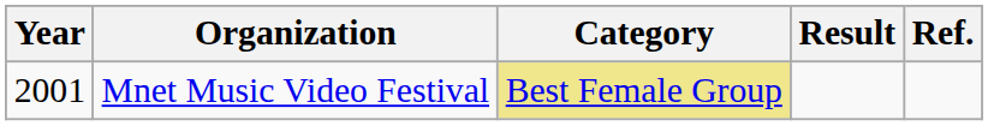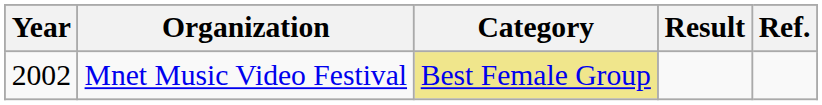 <table class="wikitable">
 <tr>
 <th scope="col">Year</th>
 <th scope="col">Organization</th>
 <th scope="col">Category</th>
 <th scope="col">Result</th>
 <th scope="col">Ref.</th>
 </tr>
 <tr>
-<td>2001</td>
+<td>2002</td>
 <td><a href='#'>Mnet Music Video Festival</a></td>
 <td style="background: khaki;"><a href='#'>Best Female Group</a></td>
 <td></td>
 <td style="text-align:center"></td>
 </tr>
 </table>
